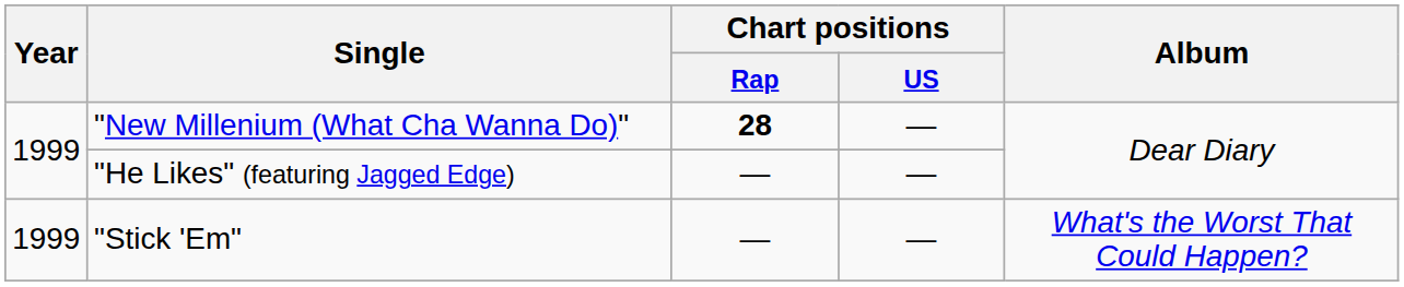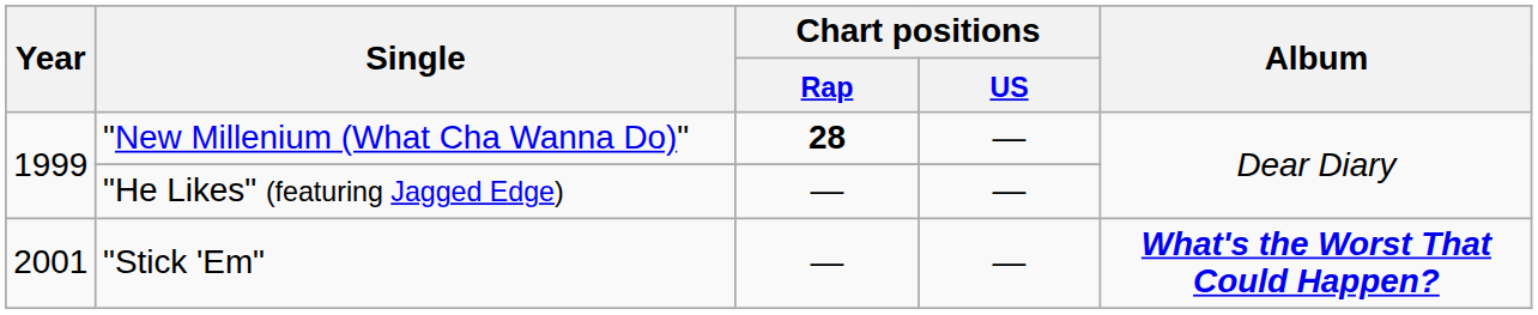 <table class="wikitable">
 <tr>
 <th style="width:28px;" rowspan="2">Year</th>
 <th style="width:300px;" rowspan="2">Single</th>
 <th colspan="2">Chart positions</th>
 <th style="width:200px;" rowspan="2">Album</th>
 </tr>
 <tr>
 <th style="width:80px;"><small><a href='#'>Rap</a></small></th>
 <th style="width:80px;"><small><a href='#'>US</a></small></th>
 </tr>
 <tr>
 <td style="text-align:center;" rowspan="2">1999</td>
 <td>"<a href='#'>New Millenium (What Cha Wanna Do)</a>"</td>
 <td style="text-align:center;"><strong>28</strong></td>
 <td style="text-align:center;">—</td>
 <td style="text-align:center;" rowspan="2"><em>Dear Diary</em></td>
 </tr>
 <tr>
 <td>"He Likes" <small>(featuring <a href='#'>Jagged Edge</a>)</small></td>
 <td style="text-align:center;">—</td>
 <td style="text-align:center;">—</td>
 </tr>
 <tr>
-<td>1999</td>
+<td>2001</td>
 <td>"Stick 'Em"</td>
 <td style="text-align:center;">—</td>
 <td style="text-align:center;">—</td>
-<td style="text-align:center;"><em><a href='#'>What's the Worst That Could Happen?</a></em></td>
+<td style="text-align:center;"><strong><em><a href='#'>What's the Worst That Could Happen?</a></em></strong></td>
 </tr>
 </table>
